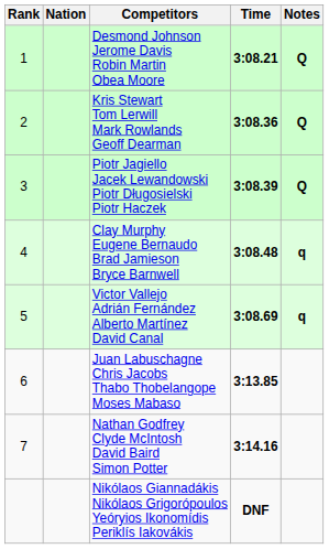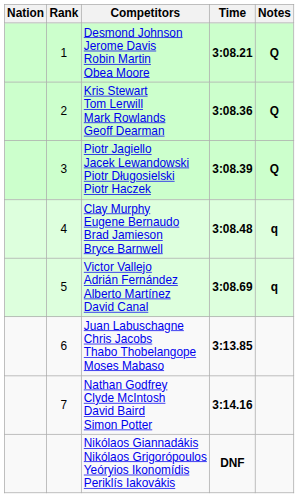 <table class="wikitable sortable" style="text-align:center">
 <tr>
+<th>Nation</th>
 <th>Rank</th>
-<th>Nation</th>
 <th>Competitors</th>
 <th>Time</th>
 <th>Notes</th>
 </tr>
 <tr bgcolor=ccffcc>
+<td align=left></td>
 <td>1</td>
-<td align=left></td>
 <td align=left><a href='#'>Desmond Johnson</a><br><a href='#'>Jerome Davis</a><br><a href='#'>Robin Martin</a><br><a href='#'>Obea Moore</a></td>
 <td><strong>3:08.21</strong></td>
 <td><strong>Q</strong></td>
 </tr>
 <tr bgcolor=ccffcc>
+<td align=left></td>
 <td>2</td>
-<td align=left></td>
 <td align=left><a href='#'>Kris Stewart</a><br><a href='#'>Tom Lerwill</a><br><a href='#'>Mark Rowlands</a><br><a href='#'>Geoff Dearman</a></td>
 <td><strong>3:08.36</strong></td>
 <td><strong>Q</strong></td>
 </tr>
 <tr bgcolor=ccffcc>
+<td align=left></td>
 <td>3</td>
-<td align=left></td>
 <td align=left><a href='#'>Piotr Jagiello</a><br><a href='#'>Jacek Lewandowski</a><br><a href='#'>Piotr Długosielski</a><br><a href='#'>Piotr Haczek</a></td>
 <td><strong>3:08.39</strong></td>
 <td><strong>Q</strong></td>
 </tr>
 <tr bgcolor=ddffdd>
+<td align=left></td>
 <td>4</td>
-<td align=left></td>
 <td align=left><a href='#'>Clay Murphy</a><br><a href='#'>Eugene Bernaudo</a><br><a href='#'>Brad Jamieson</a><br><a href='#'>Bryce Barnwell</a></td>
 <td><strong>3:08.48</strong></td>
 <td><strong>q</strong></td>
 </tr>
 <tr bgcolor=ddffdd>
+<td align=left></td>
 <td>5</td>
-<td align=left></td>
 <td align=left><a href='#'>Victor Vallejo</a><br><a href='#'>Adrián Fernández</a><br><a href='#'>Alberto Martínez</a><br><a href='#'>David Canal</a></td>
 <td><strong>3:08.69</strong></td>
 <td><strong>q</strong></td>
 </tr>
 <tr>
+<td align=left></td>
 <td>6</td>
-<td align=left></td>
 <td align=left><a href='#'>Juan Labuschagne</a><br><a href='#'>Chris Jacobs</a><br><a href='#'>Thabo Thobelangope</a><br><a href='#'>Moses Mabaso</a></td>
 <td><strong>3:13.85</strong></td>
 <td></td>
 </tr>
 <tr>
+<td align=left></td>
 <td>7</td>
-<td align=left></td>
 <td align=left><a href='#'>Nathan Godfrey</a><br><a href='#'>Clyde McIntosh</a><br><a href='#'>David Baird</a><br><a href='#'>Simon Potter</a></td>
 <td><strong>3:14.16</strong></td>
 <td></td>
 </tr>
 <tr>
+<td align=left></td>
 <td></td>
-<td align=left></td>
 <td align=left><a href='#'>Nikólaos Giannadákis</a><br><a href='#'>Nikólaos Grigorópoulos</a><br><a href='#'>Yeóryios Ikonomídis</a><br><a href='#'>Periklís Iakovákis</a></td>
 <td><strong>DNF</strong></td>
 <td></td>
 </tr>
 </table>
